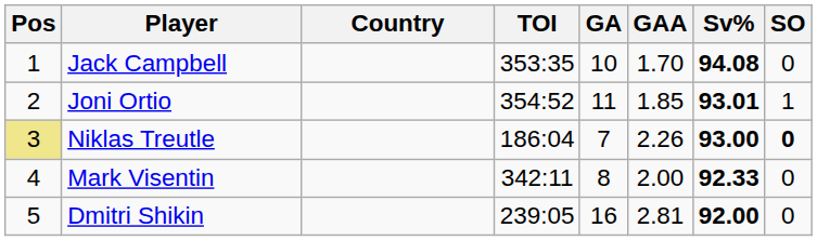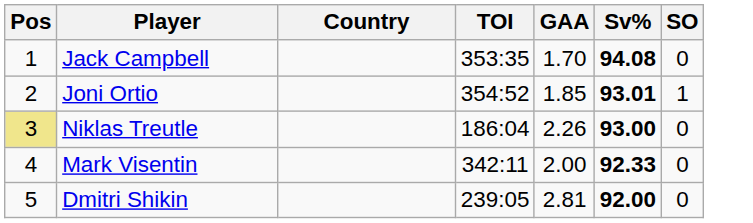 <table class="wikitable sortable" style="text-align: center;">
 <tr>
 <th width=30>Pos</th>
 <th width=150>Player</th>
 <th width=120>Country</th>
 <th width=20>TOI</th>
-<th width=20>GA</th>
 <th width=20>GAA</th>
 <th width=20>Sv%</th>
 <th width=20>SO</th>
 </tr>
 <tr>
 <td>1</td>
 <td align=left><a href='#'>Jack Campbell</a></td>
 <td align=left></td>
 <td>353:35</td>
-<td>10</td>
 <td>1.70</td>
 <td><strong>94.08</strong></td>
 <td>0</td>
 </tr>
 <tr>
 <td>2</td>
 <td align=left><a href='#'>Joni Ortio</a></td>
 <td align=left></td>
 <td>354:52</td>
-<td>11</td>
 <td>1.85</td>
 <td><strong>93.01</strong></td>
 <td>1</td>
 </tr>
 <tr>
 <td style="background: khaki;">3</td>
 <td align=left><a href='#'>Niklas Treutle</a></td>
 <td align=left></td>
 <td>186:04</td>
-<td>7</td>
 <td>2.26</td>
 <td><strong>93.00</strong></td>
-<td><strong>0</strong></td>
+<td>0</td>
 </tr>
 <tr>
 <td>4</td>
 <td align=left><a href='#'>Mark Visentin</a></td>
 <td align=left></td>
 <td>342:11</td>
-<td>8</td>
 <td>2.00</td>
 <td><strong>92.33</strong></td>
 <td>0</td>
 </tr>
 <tr>
 <td>5</td>
 <td align=left><a href='#'>Dmitri Shikin</a></td>
 <td align=left></td>
 <td>239:05</td>
-<td>16</td>
 <td>2.81</td>
 <td><strong>92.00</strong></td>
 <td>0</td>
 </tr>
 </table>
